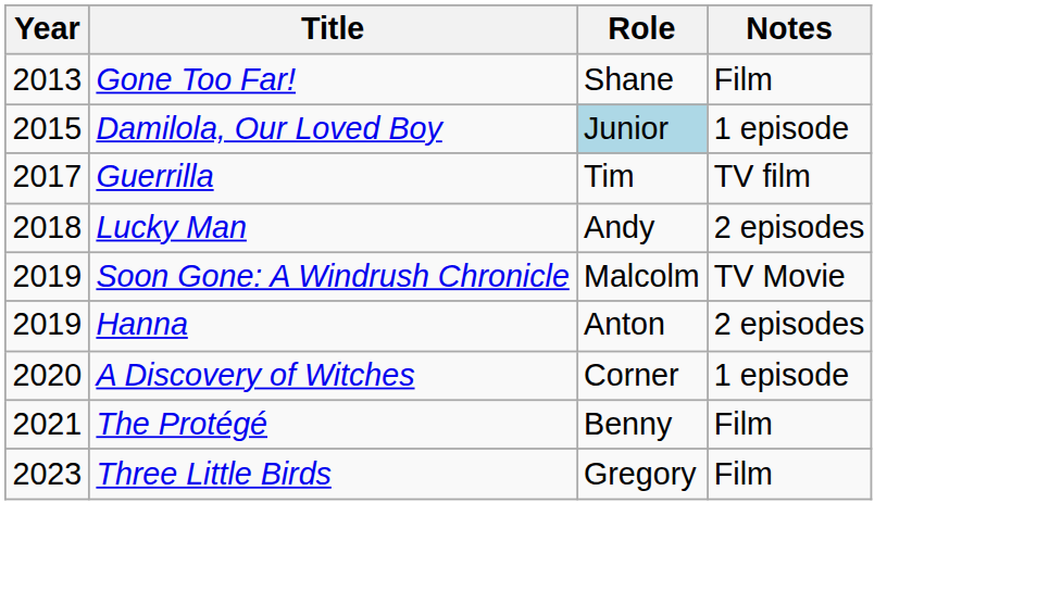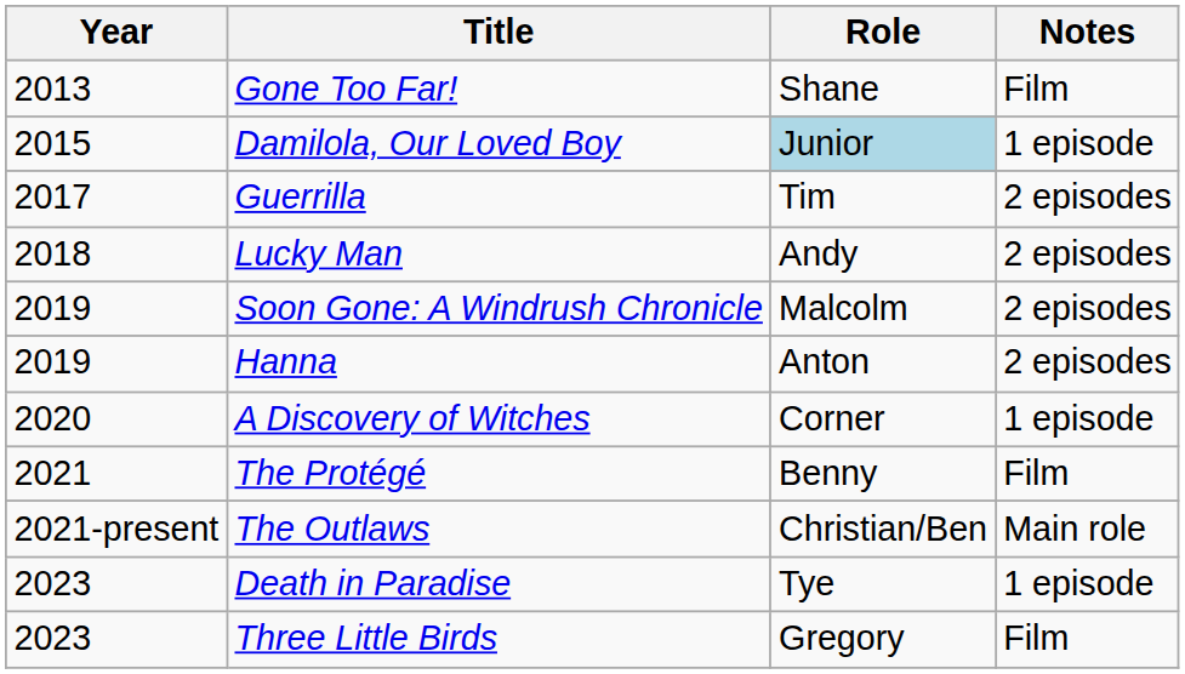 <table class="wikitable sortable">
 <tr>
 <th>Year</th>
 <th>Title</th>
 <th>Role</th>
 <th class="unsortable">Notes</th>
 </tr>
 <tr>
 <td>2013</td>
 <td><em><a href='#'>Gone Too Far!</a></em></td>
 <td>Shane</td>
 <td>Film</td>
 </tr>
 <tr>
 <td>2015</td>
 <td><em><a href='#'>Damilola, Our Loved Boy</a></em></td>
 <td style="background: lightblue;">Junior</td>
 <td>1 episode</td>
 </tr>
 <tr>
 <td>2017</td>
 <td><em><a href='#'>Guerrilla</a> </em></td>
 <td>Tim</td>
-<td>TV film</td>
+<td>2 episodes</td>
 </tr>
 <tr>
 <td>2018</td>
 <td><em><a href='#'>Lucky Man</a></em></td>
 <td>Andy</td>
 <td>2 episodes</td>
 </tr>
 <tr>
 <td>2019</td>
 <td><em><a href='#'>Soon Gone: A Windrush Chronicle</a></em></td>
 <td>Malcolm</td>
-<td>TV Movie</td>
+<td>2 episodes</td>
 </tr>
 <tr>
 <td>2019</td>
 <td><em><a href='#'>Hanna</a></em></td>
 <td>Anton</td>
 <td>2 episodes</td>
 </tr>
 <tr>
 <td>2020</td>
 <td><em><a href='#'>A Discovery of Witches</a></em></td>
 <td>Corner</td>
 <td>1 episode</td>
 </tr>
 <tr>
 <td>2021</td>
 <td><em><a href='#'>The Protégé</a></em></td>
 <td>Benny</td>
 <td>Film</td>
 </tr>
 <tr>
+<td>2021-present</td>
+<td><em><a href='#'>The Outlaws</a></em></td>
+<td>Christian/Ben</td>
+<td>Main role</td>
+</tr>
+<tr>
+<td>2023</td>
+<td><em><a href='#'>Death in Paradise</a> </em></td>
+<td>Tye</td>
+<td>1 episode</td>
+</tr>
+<tr>
 <td>2023</td>
 <td><em><a href='#'> Three Little Birds</a></td>
 <td>Gregory</td>
 <td>Film</td>
 </tr>
 </table>
